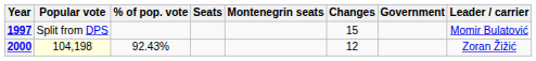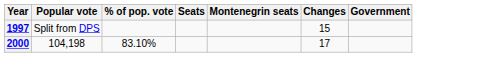 <table class="wikitable" style="text-align:center">
 <tr>
 <th>Year</th>
 <th>Popular vote</th>
 <th>% of pop. vote</th>
 <th>Seats</th>
 <th>Montenegrin seats</th>
 <th>Changes</th>
 <th>Government</th>
-<th>Leader / carrier</th>
 </tr>
 <tr>
 <th><a href='#'>1997</a></th>
 <td>Split from <a href='#'>DPS</a></td>
 <td></td>
 <td></td>
 <td></td>
 <td> 15</td>
 <td></td>
-<td><a href='#'>Momir Bulatović</a></td>
 </tr>
 <tr>
 <th><a href='#'>2000</a></th>
-<td style="background: lightyellow;">104,198</td>
-<td>92.43%</td>
+<td>104,198</td>
+<td>83.10%</td>
 <td></td>
 <td></td>
-<td> 12</td>
+<td> 17</td>
 <td></td>
-<td><a href='#'>Zoran Žižić</a></td>
 </tr>
 </table>
